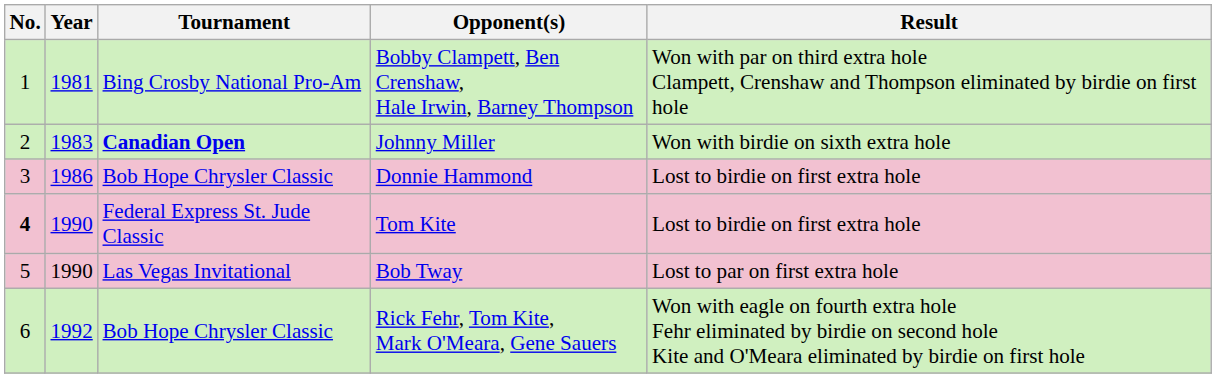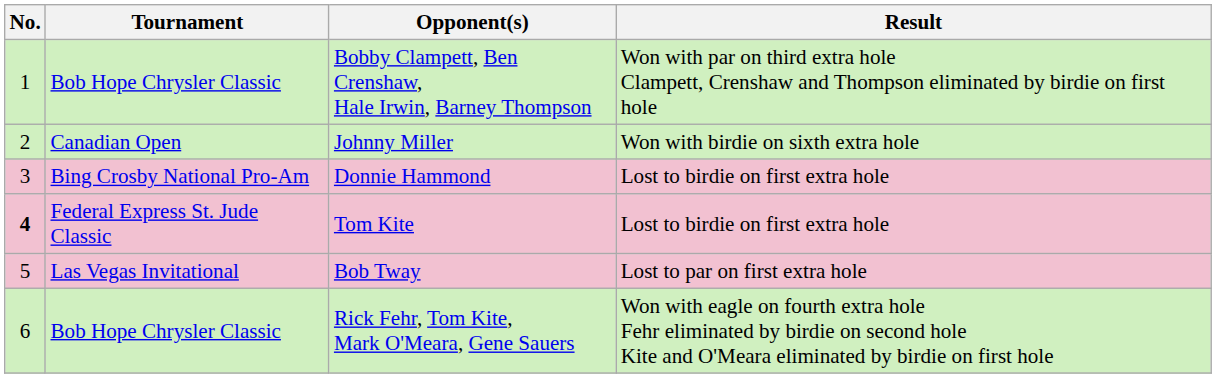 <table class="wikitable" style="font-size:95%;">
 <tr>
 <th>No.</th>
-<th>Year</th>
 <th>Tournament</th>
 <th>Opponent(s)</th>
 <th>Result</th>
 </tr>
 <tr style="background:#D0F0C0;">
 <td align=center>1</td>
-<td><a href='#'>1981</a></td>
-<td><a href='#'>Bing Crosby National Pro-Am</a></td>
+<td><a href='#'>Bob Hope Chrysler Classic</a></td>
 <td> <a href='#'>Bobby Clampett</a>,  <a href='#'>Ben Crenshaw</a>,<br> <a href='#'>Hale Irwin</a>,  <a href='#'>Barney Thompson</a></td>
 <td>Won with par on third extra hole<br>Clampett, Crenshaw and Thompson eliminated by birdie on first hole</td>
 </tr>
 <tr style="background:#D0F0C0;">
 <td align=center>2</td>
-<td><a href='#'>1983</a></td>
-<td><strong><a href='#'>Canadian Open</a></strong></td>
+<td><a href='#'>Canadian Open</a></td>
 <td> <a href='#'>Johnny Miller</a></td>
 <td>Won with birdie on sixth extra hole</td>
 </tr>
 <tr style="background:#F2C1D1;">
 <td align=center>3</td>
-<td><a href='#'>1986</a></td>
-<td><a href='#'>Bob Hope Chrysler Classic</a></td>
+<td><a href='#'>Bing Crosby National Pro-Am</a></td>
 <td> <a href='#'>Donnie Hammond</a></td>
 <td>Lost to birdie on first extra hole</td>
 </tr>
 <tr style="background:#F2C1D1;">
 <td align=center><strong>4</strong></td>
-<td><a href='#'>1990</a></td>
 <td><a href='#'>Federal Express St. Jude Classic</a></td>
 <td> <a href='#'>Tom Kite</a></td>
 <td>Lost to birdie on first extra hole</td>
 </tr>
 <tr style="background:#F2C1D1;">
 <td align=center>5</td>
-<td>1990</td>
 <td><a href='#'>Las Vegas Invitational</a></td>
 <td> <a href='#'>Bob Tway</a></td>
 <td>Lost to par on first extra hole</td>
 </tr>
 <tr style="background:#D0F0C0;">
 <td align=center>6</td>
-<td><a href='#'>1992</a></td>
 <td><a href='#'>Bob Hope Chrysler Classic</a></td>
 <td> <a href='#'>Rick Fehr</a>,  <a href='#'>Tom Kite</a>,<br> <a href='#'>Mark O'Meara</a>,  <a href='#'>Gene Sauers</a></td>
 <td>Won with eagle on fourth extra hole<br>Fehr eliminated by birdie on second hole<br>Kite and O'Meara eliminated by birdie on first hole</td>
 </tr>
 </table>
